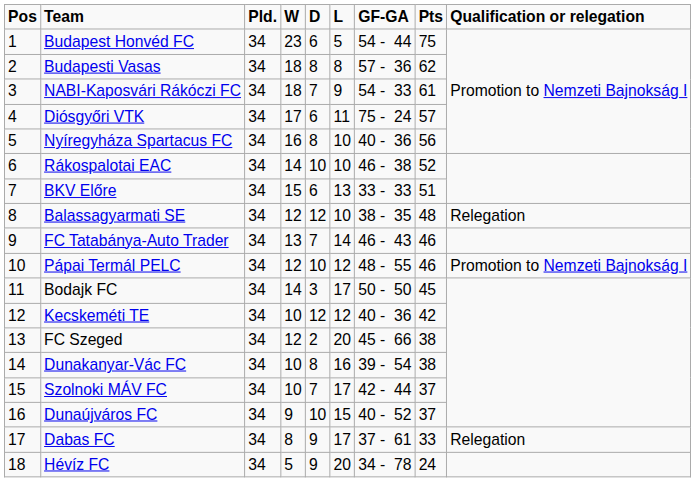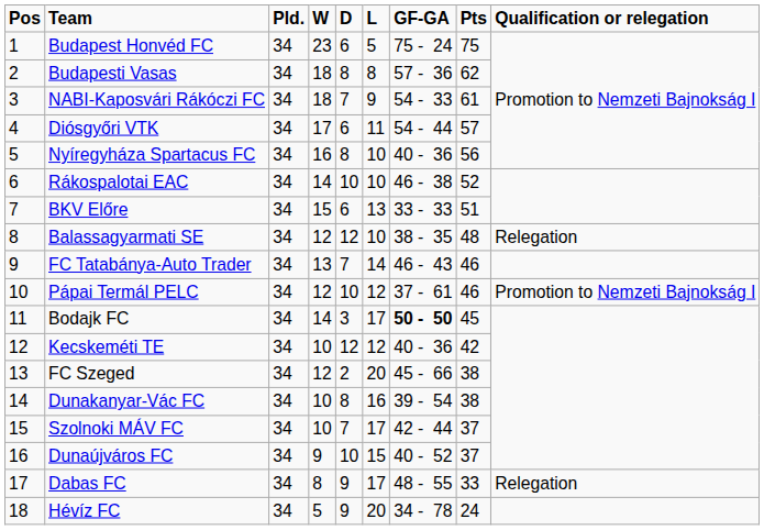 <table class="wikitable">
 <tr>
 <td><strong>Pos</strong></td>
 <td><strong>Team</strong></td>
 <td><strong>Pld.</strong></td>
 <td><strong>W</strong></td>
 <td><strong>D</strong></td>
 <td><strong>L</strong></td>
 <td><strong>GF-GA</strong></td>
 <td><strong>Pts</strong></td>
 <td><strong>Qualification or relegation</strong></td>
 </tr>
 <tr>
 <td>1</td>
 <td><a href='#'>Budapest Honvéd FC</a></td>
 <td>34</td>
 <td>23</td>
 <td>6</td>
 <td>5</td>
-<td>54 -  44</td>
+<td>75 -  24</td>
 <td>75</td>
 <td rowspan="5">Promotion to <a href='#'>Nemzeti Bajnokság I</a></td>
 </tr>
 <tr>
 <td>2</td>
 <td><a href='#'>Budapesti Vasas</a></td>
 <td>34</td>
 <td>18</td>
 <td>8</td>
 <td>8</td>
 <td>57 -  36</td>
 <td>62</td>
 </tr>
 <tr>
 <td>3</td>
 <td><a href='#'>NABI-Kaposvári Rákóczi FC</a></td>
 <td>34</td>
 <td>18</td>
 <td>7</td>
 <td>9</td>
 <td>54 -  33</td>
 <td>61</td>
 </tr>
 <tr>
 <td>4</td>
 <td><a href='#'>Diósgyőri VTK</a></td>
 <td>34</td>
 <td>17</td>
 <td>6</td>
 <td>11</td>
-<td>75 -  24</td>
+<td>54 -  44</td>
 <td>57</td>
 </tr>
 <tr>
 <td>5</td>
 <td><a href='#'>Nyíregyháza Spartacus FC</a></td>
 <td>34</td>
 <td>16</td>
 <td>8</td>
 <td>10</td>
 <td>40 -  36</td>
 <td>56</td>
 </tr>
 <tr>
 <td>6</td>
 <td><a href='#'>Rákospalotai EAC</a></td>
 <td>34</td>
 <td>14</td>
 <td>10</td>
 <td>10</td>
 <td>46 -  38</td>
 <td>52</td>
 <td rowspan="2"></td>
 </tr>
 <tr>
 <td>7</td>
 <td><a href='#'>BKV Előre</a></td>
 <td>34</td>
 <td>15</td>
 <td>6</td>
 <td>13</td>
 <td>33 -  33</td>
 <td>51</td>
 </tr>
 <tr>
 <td>8</td>
 <td><a href='#'>Balassagyarmati SE</a></td>
 <td>34</td>
 <td>12</td>
 <td>12</td>
 <td>10</td>
 <td>38 -  35</td>
 <td>48</td>
 <td>Relegation</td>
 </tr>
 <tr>
 <td>9</td>
 <td><a href='#'>FC Tatabánya-Auto Trader</a></td>
 <td>34</td>
 <td>13</td>
 <td>7</td>
 <td>14</td>
 <td>46 -  43</td>
 <td>46</td>
 <td></td>
 </tr>
 <tr>
 <td>10</td>
 <td><a href='#'>Pápai Termál PELC</a></td>
 <td>34</td>
 <td>12</td>
 <td>10</td>
 <td>12</td>
-<td>48 -  55</td>
+<td>37 -  61</td>
 <td>46</td>
 <td>Promotion to <a href='#'>Nemzeti Bajnokság I</a></td>
 </tr>
 <tr>
 <td>11</td>
 <td>Bodajk FC</td>
 <td>34</td>
 <td>14</td>
 <td>3</td>
 <td>17</td>
-<td>50 -  50</td>
+<td><strong>50 -  50</strong></td>
 <td>45</td>
 <td rowspan="6"></td>
 </tr>
 <tr>
 <td>12</td>
 <td><a href='#'>Kecskeméti TE</a></td>
 <td>34</td>
 <td>10</td>
 <td>12</td>
 <td>12</td>
 <td>40 -  36</td>
 <td>42</td>
 </tr>
 <tr>
 <td>13</td>
 <td>FC Szeged</td>
 <td>34</td>
 <td>12</td>
 <td>2</td>
 <td>20</td>
 <td>45 -  66</td>
 <td>38</td>
 </tr>
 <tr>
 <td>14</td>
 <td><a href='#'>Dunakanyar-Vác FC</a></td>
 <td>34</td>
 <td>10</td>
 <td>8</td>
 <td>16</td>
 <td>39 -  54</td>
 <td>38</td>
 </tr>
 <tr>
 <td>15</td>
 <td><a href='#'>Szolnoki MÁV FC</a></td>
 <td>34</td>
 <td>10</td>
 <td>7</td>
 <td>17</td>
 <td>42 -  44</td>
 <td>37</td>
 </tr>
 <tr>
 <td>16</td>
 <td><a href='#'>Dunaújváros FC</a></td>
 <td>34</td>
 <td>9</td>
 <td>10</td>
 <td>15</td>
 <td>40 -  52</td>
 <td>37</td>
 </tr>
 <tr>
 <td>17</td>
 <td><a href='#'>Dabas FC</a></td>
 <td>34</td>
 <td>8</td>
 <td>9</td>
 <td>17</td>
-<td>37 -  61</td>
+<td>48 -  55</td>
 <td>33</td>
 <td>Relegation</td>
 </tr>
 <tr>
 <td>18</td>
 <td><a href='#'>Hévíz FC</a></td>
 <td>34</td>
 <td>5</td>
 <td>9</td>
 <td>20</td>
 <td>34 -  78</td>
 <td>24</td>
 <td></td>
 </tr>
 </table>
